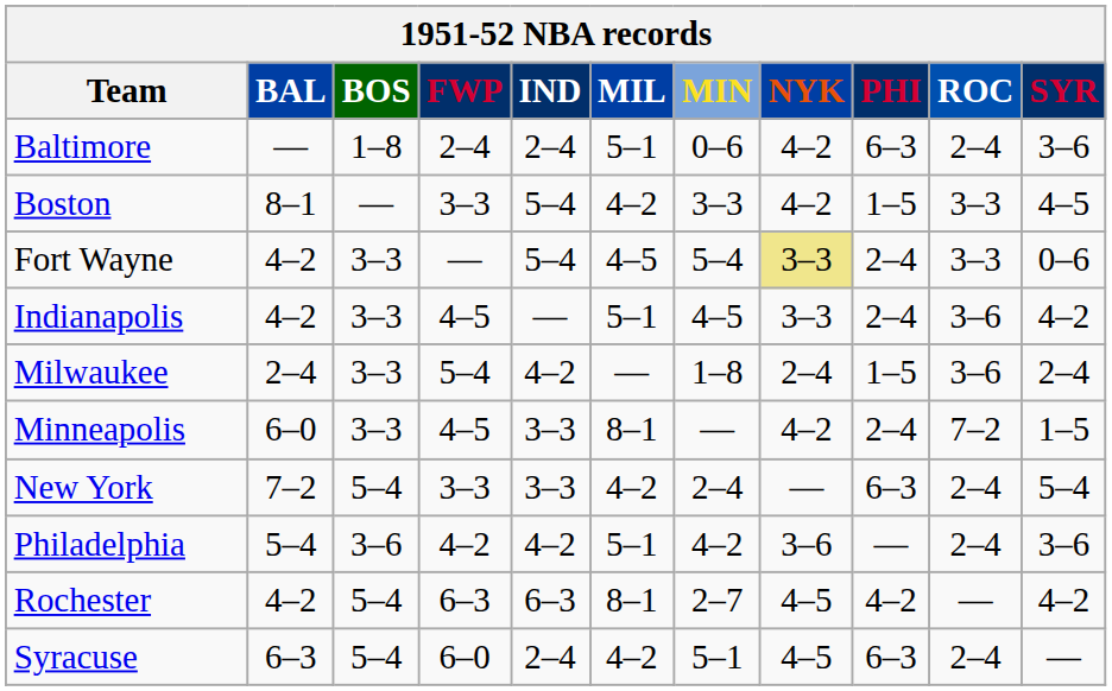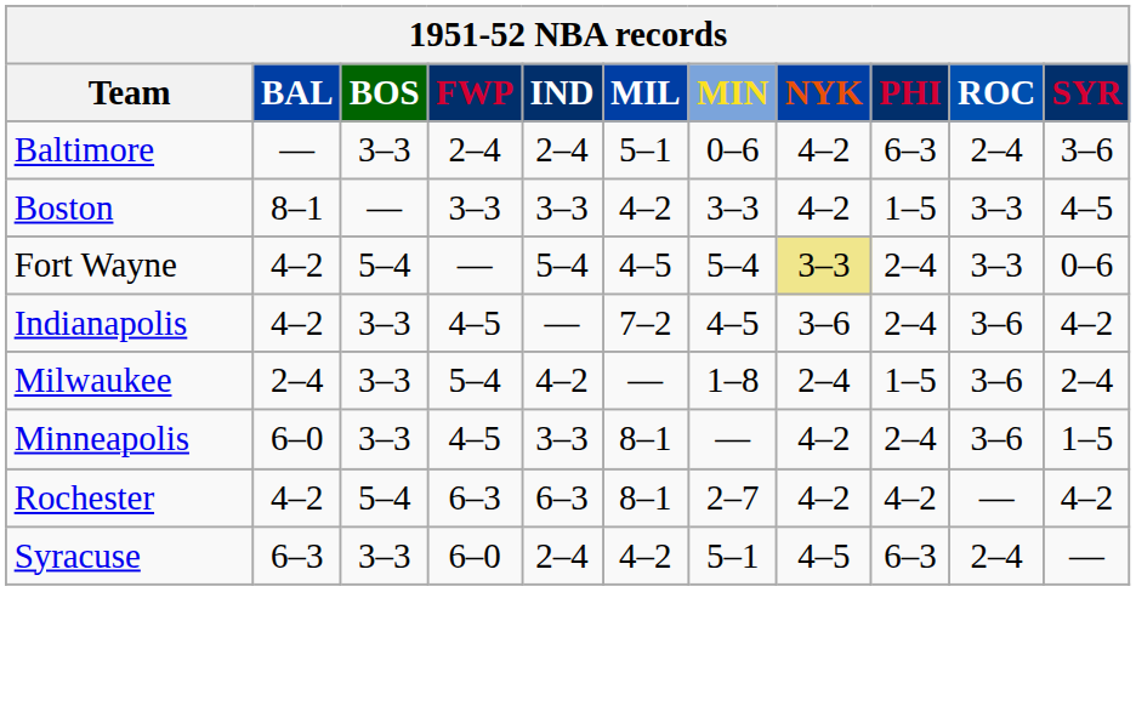 <table class="wikitable" style="font-size:95%; text-align:center;">
 <tr>
 <th colspan=11>1951-52 NBA records</th>
 </tr>
 <tr>
 <th width=100>Team</th>
 <th style="background:#003EA4;color:#FFFFFF;width=35">BAL</th>
 <th style="background:#006400;color:#FFFFFF;width=35">BOS</th>
 <th style="background:#012F6B;color:#D40032;width=35">FWP</th>
 <th style="background:#012F6B;color:#FFFFFF;width=35">IND</th>
 <th style="background:#003EA4;color:#FFFFFF;width=35">MIL</th>
 <th style="background:#7BA4DB;color:#FBE122;width=35">MIN</th>
 <th style="background:#003EA4;color:#E85109;width=35">NYK</th>
 <th style="background:#012F6B;color:#D50033;width=35">PHI</th>
 <th style="background:#0050B0;color:#FFFFFF;width=35">ROC</th>
 <th style="background:#012F6B;color:#D50033;width=35">SYR</th>
 </tr>
 <tr>
 <td style="text-align:left;"><a href='#'>Baltimore</a></td>
 <td>—</td>
-<td>1–8</td>
+<td>3–3</td>
 <td>2–4</td>
 <td>2–4</td>
 <td>5–1</td>
 <td>0–6</td>
 <td>4–2</td>
 <td>6–3</td>
 <td>2–4</td>
 <td>3–6</td>
 </tr>
 <tr>
 <td style="text-align:left;"><a href='#'>Boston</a></td>
 <td>8–1</td>
 <td>—</td>
 <td>3–3</td>
-<td>5–4</td>
+<td>3–3</td>
 <td>4–2</td>
 <td>3–3</td>
 <td>4–2</td>
 <td>1–5</td>
 <td>3–3</td>
 <td>4–5</td>
 </tr>
 <tr>
 <td style="text-align:left;">Fort Wayne</td>
 <td>4–2</td>
-<td>3–3</td>
+<td>5–4</td>
 <td>—</td>
 <td>5–4</td>
 <td>4–5</td>
 <td>5–4</td>
 <td style="background: khaki;">3–3</td>
 <td>2–4</td>
 <td>3–3</td>
 <td>0–6</td>
 </tr>
 <tr>
 <td style="text-align:left;"><a href='#'>Indianapolis</a></td>
 <td>4–2</td>
 <td>3–3</td>
 <td>4–5</td>
 <td>—</td>
-<td>5–1</td>
+<td>7–2</td>
 <td>4–5</td>
-<td>3–3</td>
+<td>3–6</td>
 <td>2–4</td>
 <td>3–6</td>
 <td>4–2</td>
 </tr>
 <tr>
 <td style="text-align:left;"><a href='#'>Milwaukee</a></td>
 <td>2–4</td>
 <td>3–3</td>
 <td>5–4</td>
 <td>4–2</td>
 <td>—</td>
 <td>1–8</td>
 <td>2–4</td>
 <td>1–5</td>
 <td>3–6</td>
 <td>2–4</td>
 </tr>
 <tr>
 <td style="text-align:left;"><a href='#'>Minneapolis</a></td>
 <td>6–0</td>
 <td>3–3</td>
 <td>4–5</td>
 <td>3–3</td>
 <td>8–1</td>
 <td>—</td>
 <td>4–2</td>
 <td>2–4</td>
-<td>7–2</td>
+<td>3–6</td>
 <td>1–5</td>
-</tr>
-<tr>
-<td style="text-align:left;"><a href='#'>New York</a></td>
-<td>7–2</td>
-<td>5–4</td>
-<td>3–3</td>
-<td>3–3</td>
-<td>4–2</td>
-<td>2–4</td>
-<td>—</td>
-<td>6–3</td>
-<td>2–4</td>
-<td>5–4</td>
-</tr>
-<tr>
-<td style="text-align:left;"><a href='#'>Philadelphia</a></td>
-<td>5–4</td>
-<td>3–6</td>
-<td>4–2</td>
-<td>4–2</td>
-<td>5–1</td>
-<td>4–2</td>
-<td>3–6</td>
-<td>—</td>
-<td>2–4</td>
-<td>3–6</td>
 </tr>
 <tr>
 <td style="text-align:left;"><a href='#'>Rochester</a></td>
 <td>4–2</td>
 <td>5–4</td>
 <td>6–3</td>
 <td>6–3</td>
 <td>8–1</td>
 <td>2–7</td>
-<td>4–5</td>
+<td>4–2</td>
 <td>4–2</td>
 <td>—</td>
 <td>4–2</td>
 </tr>
 <tr>
 <td style="text-align:left;"><a href='#'>Syracuse</a></td>
 <td>6–3</td>
-<td>5–4</td>
+<td>3–3</td>
 <td>6–0</td>
 <td>2–4</td>
 <td>4–2</td>
 <td>5–1</td>
 <td>4–5</td>
 <td>6–3</td>
 <td>2–4</td>
 <td>—</td>
 </tr>
 </table>
